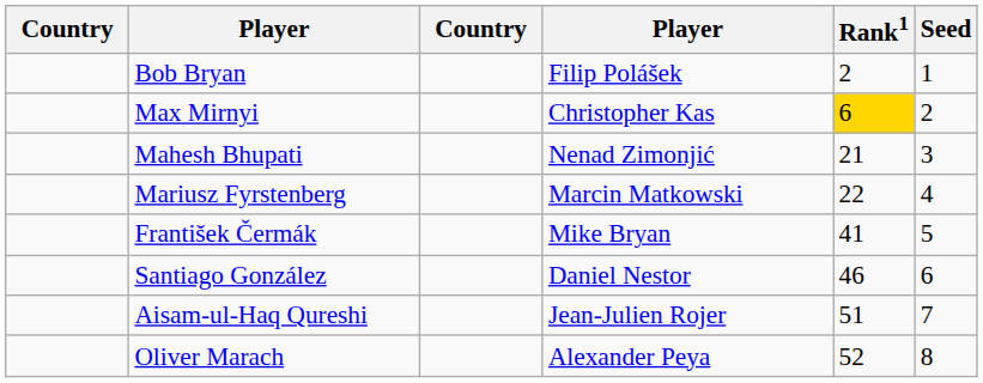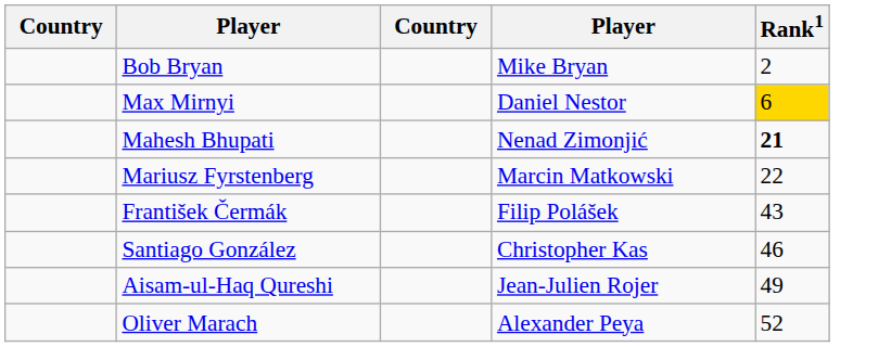 <table class="sortable wikitable">
 <tr>
 <th width="70">Country</th>
 <th width="175">Player</th>
 <th width="70">Country</th>
 <th width="175">Player</th>
 <th>Rank<sup>1</sup></th>
-<th>Seed</th>
 </tr>
 <tr>
 <td></td>
 <td><a href='#'>Bob Bryan</a></td>
 <td></td>
-<td><a href='#'>Filip Polášek</a></td>
+<td><a href='#'>Mike Bryan</a></td>
 <td>2</td>
-<td>1</td>
 </tr>
 <tr>
 <td></td>
 <td><a href='#'>Max Mirnyi</a></td>
 <td></td>
-<td><a href='#'>Christopher Kas</a></td>
+<td><a href='#'>Daniel Nestor</a></td>
 <td style="background: gold;">6</td>
-<td>2</td>
 </tr>
 <tr>
 <td></td>
 <td><a href='#'>Mahesh Bhupati</a></td>
 <td></td>
 <td><a href='#'>Nenad Zimonjić</a></td>
-<td>21</td>
-<td>3</td>
+<td><strong>21</strong></td>
 </tr>
 <tr>
 <td></td>
 <td><a href='#'>Mariusz Fyrstenberg</a></td>
 <td></td>
 <td><a href='#'>Marcin Matkowski</a></td>
 <td>22</td>
-<td>4</td>
 </tr>
 <tr>
 <td></td>
 <td><a href='#'>František Čermák</a></td>
 <td></td>
-<td><a href='#'>Mike Bryan</a></td>
-<td>41</td>
-<td>5</td>
+<td><a href='#'>Filip Polášek</a></td>
+<td>43</td>
 </tr>
 <tr>
 <td></td>
 <td><a href='#'>Santiago González</a></td>
 <td></td>
-<td><a href='#'>Daniel Nestor</a></td>
+<td><a href='#'>Christopher Kas</a></td>
 <td>46</td>
-<td>6</td>
 </tr>
 <tr>
 <td></td>
 <td><a href='#'>Aisam-ul-Haq Qureshi</a></td>
 <td></td>
 <td><a href='#'>Jean-Julien Rojer</a></td>
-<td>51</td>
-<td>7</td>
+<td>49</td>
 </tr>
 <tr>
 <td></td>
 <td><a href='#'>Oliver Marach</a></td>
 <td></td>
 <td><a href='#'>Alexander Peya</a></td>
 <td>52</td>
-<td>8</td>
 </tr>
 </table>
